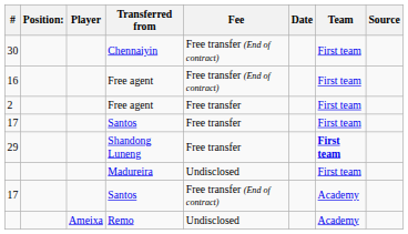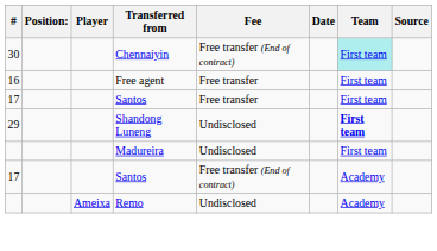 <table class="wikitable sortable" style="width:90%; text-align:center; font-size:95%; text-align:left;">
 <tr>
 <th>#</th>
 <th>Position:</th>
 <th>Player</th>
 <th>Transferred from</th>
 <th>Fee</th>
 <th>Date</th>
 <th>Team</th>
 <th>Source</th>
 </tr>
 <tr>
 <td>30</td>
 <td></td>
 <td></td>
 <td> <a href='#'>Chennaiyin</a></td>
 <td>Free transfer <small><em>(End of contract)</em></small></td>
 <td></td>
-<td><a href='#'>First team</a></td>
+<td style="background: paleturquoise;"><a href='#'>First team</a></td>
 <td></td>
 </tr>
 <tr>
 <td>16</td>
-<td></td>
-<td></td>
-<td>Free agent</td>
-<td>Free transfer <small><em>(End of contract)</em></small></td>
-<td></td>
-<td><a href='#'>First team</a></td>
-<td></td>
-</tr>
-<tr>
-<td>2</td>
 <td></td>
 <td></td>
 <td>Free agent</td>
 <td>Free transfer</td>
 <td></td>
 <td><a href='#'>First team</a></td>
 <td></td>
 </tr>
 <tr>
 <td>17</td>
 <td></td>
 <td></td>
 <td> <a href='#'>Santos</a></td>
 <td>Free transfer</td>
 <td></td>
 <td><a href='#'>First team</a></td>
 <td></td>
 </tr>
 <tr>
 <td>29</td>
 <td></td>
 <td></td>
 <td> <a href='#'>Shandong Luneng</a></td>
-<td>Free transfer</td>
+<td>Undisclosed</td>
 <td></td>
 <td><strong><a href='#'>First team</a></strong></td>
 <td></td>
 </tr>
 <tr>
 <td></td>
 <td></td>
 <td></td>
 <td> <a href='#'>Madureira</a></td>
 <td>Undisclosed</td>
 <td></td>
 <td><a href='#'>First team</a></td>
 <td></td>
 </tr>
 <tr>
 <td>17</td>
 <td></td>
 <td></td>
 <td> <a href='#'>Santos</a></td>
 <td>Free transfer <small><em>(End of contract)</em></small></td>
 <td></td>
 <td><a href='#'>Academy</a></td>
 <td></td>
 </tr>
 <tr>
 <td></td>
 <td></td>
 <td> <a href='#'>Ameixa</a></td>
 <td> <a href='#'>Remo</a></td>
 <td>Undisclosed</td>
 <td></td>
 <td><a href='#'>Academy</a></td>
 <td></td>
 </tr>
 </table>
